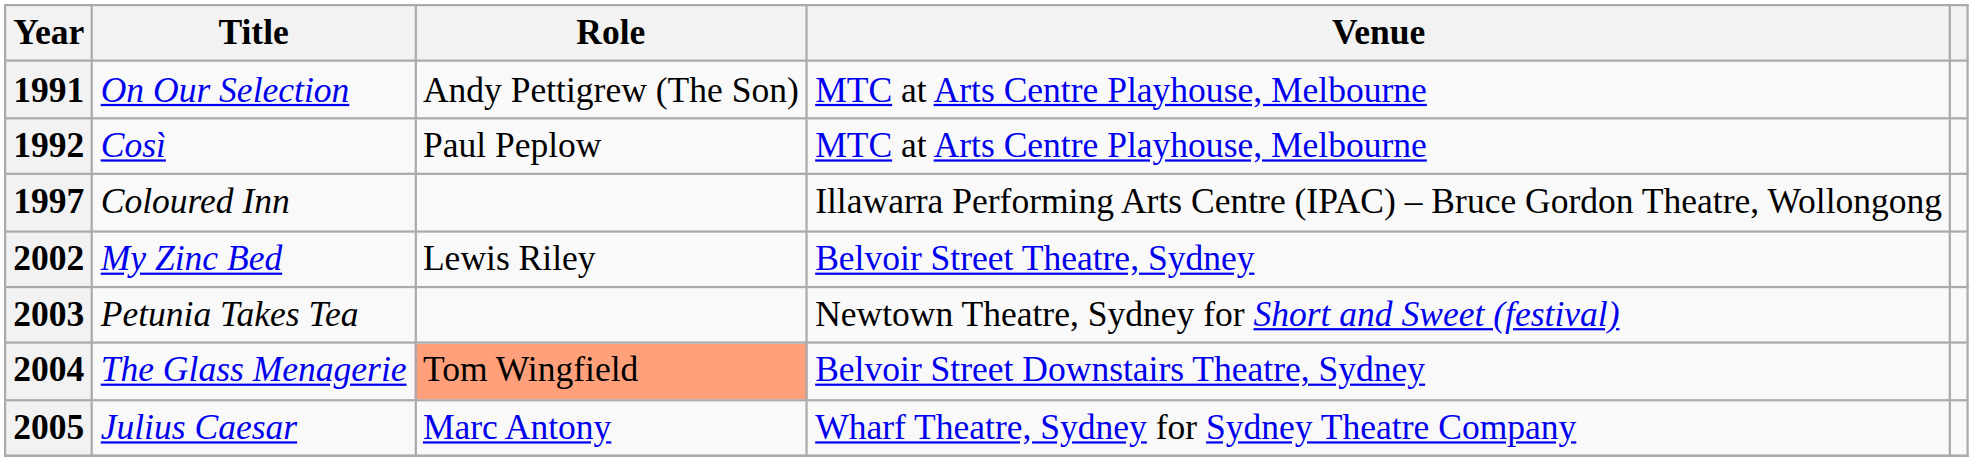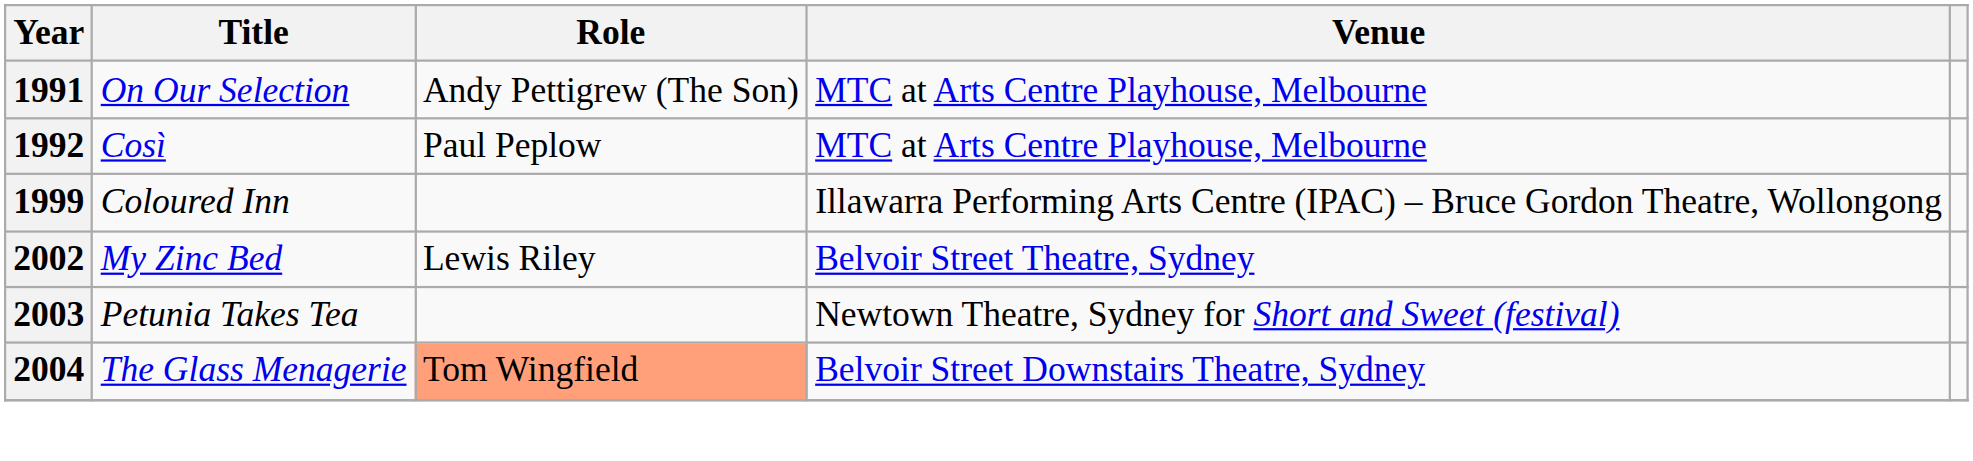 <table class="wikitable plainrowheaders sortable" style="margin-right: 0;">
 <tr>
 <th scope="col">Year</th>
 <th scope="col">Title</th>
 <th scope="col">Role</th>
 <th scope="col" class="unsortable">Venue</th>
 <th scope="col" class="unsortable"></th>
 </tr>
 <tr>
 <th scope="row">1991</th>
 <td><em><a href='#'>On Our Selection</a></em></td>
 <td>Andy Pettigrew (The Son)</td>
 <td><a href='#'>MTC</a> at <a href='#'>Arts Centre Playhouse, Melbourne</a></td>
 <td style="text-align: center;"></td>
 </tr>
 <tr>
 <th scope="row">1992</th>
 <td><em><a href='#'>Così</a></em></td>
 <td>Paul Peplow</td>
 <td><a href='#'>MTC</a> at <a href='#'>Arts Centre Playhouse, Melbourne</a></td>
 <td style="text-align: center;"></td>
 </tr>
 <tr>
-<th scope="row">1997</th>
+<th scope="row">1999</th>
 <td><em>Coloured Inn</em></td>
 <td></td>
 <td>Illawarra Performing Arts Centre (IPAC) – Bruce Gordon Theatre, Wollongong</td>
 <td style="text-align: center;"></td>
 </tr>
 <tr>
 <th scope="row">2002</th>
 <td><em><a href='#'>My Zinc Bed</a></em></td>
 <td>Lewis Riley</td>
 <td><a href='#'>Belvoir Street Theatre, Sydney</a></td>
 <td style="text-align: center;"></td>
 </tr>
 <tr>
 <th scope="row">2003</th>
 <td><em>Petunia Takes Tea</em></td>
 <td></td>
 <td>Newtown Theatre, Sydney for  <em><a href='#'>Short and Sweet (festival)</a></em></td>
 <td style="text-align: center;"></td>
 </tr>
 <tr>
 <th scope="row">2004</th>
 <td><em><a href='#'>The Glass Menagerie</a></em></td>
 <td style="background: lightsalmon;">Tom Wingfield</td>
 <td><a href='#'>Belvoir Street Downstairs Theatre, Sydney</a></td>
 <td style="text-align: center;"></td>
 </tr>
 <tr>
-<th scope="row">2005</th>
-<td><em><a href='#'>Julius Caesar</a></em></td>
-<td><a href='#'>Marc Antony</a></td>
-<td><a href='#'>Wharf Theatre, Sydney</a> for <a href='#'>Sydney Theatre Company</a></td>
-<td style="text-align: center;"></td>
-</tr>
-<tr>
 </tr>
 </table>
